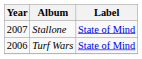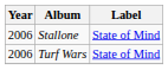 <table class="wikitable">
 <tr>
 <th>Year</th>
 <th>Album</th>
 <th>Label</th>
 </tr>
 <tr>
-<td>2007</td>
+<td>2006</td>
 <td><em>Stallone</em></td>
 <td><a href='#'>State of Mind</a></td>
 </tr>
 <tr>
 <td>2006</td>
 <td><em>Turf Wars</em></td>
 <td><a href='#'>State of Mind</a></td>
 </tr>
 <tr>
 </tr>
 </table>
